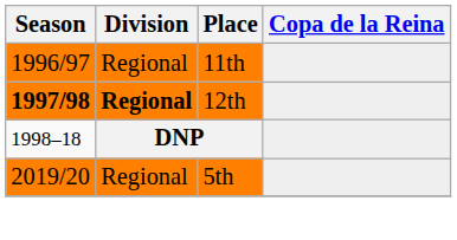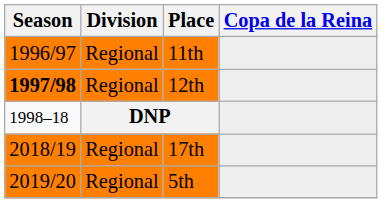 <table class="wikitable">
 <tr style="background:#f0f6fa;">
 <th>Season</th>
 <th>Division</th>
 <th>Place</th>
 <th><a href='#'>Copa de la Reina</a></th>
 </tr>
 <tr>
 <td style="background:#FF7F00;">1996/97</td>
 <td style="background:#FF7F00;">Regional</td>
 <td style="background:#FF7F00;">11th</td>
 <th style="background:#efefef;"></th>
 </tr>
 <tr>
 <td style="background:#FF7F00;"><strong>1997/98</strong></td>
-<td style="background:#FF7F00;"><strong>Regional</strong></td>
+<td style="background:#FF7F00;">Regional</td>
 <td style="background:#FF7F00;">12th</td>
 <th style="background:#efefef;"></th>
 </tr>
 <tr>
 <td><small>1998–18</small></td>
 <th colspan="2">DNP</th>
+<th style="background:#efefef;"></th>
+</tr>
+<tr>
+<td style="background:#FF7F00;">2018/19</td>
+<td style="background:#FF7F00;">Regional</td>
+<td style="background:#FF7F00;">17th</td>
 <th style="background:#efefef;"></th>
 </tr>
 <tr>
 <td style="background:#FF7F00;">2019/20</td>
 <td style="background:#FF7F00;">Regional</td>
 <td style="background:#FF7F00;">5th</td>
 <th style="background:#efefef;"></th>
 </tr>
 <tr>
 </tr>
 </table>
